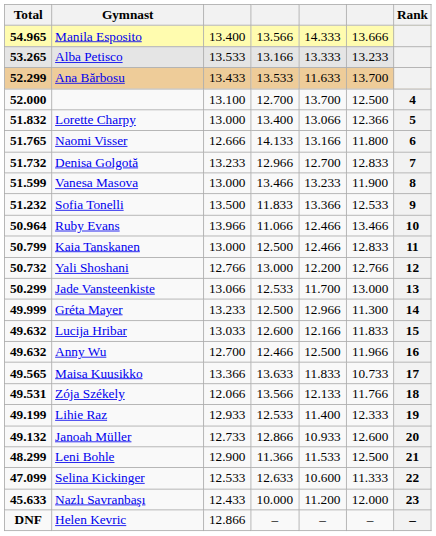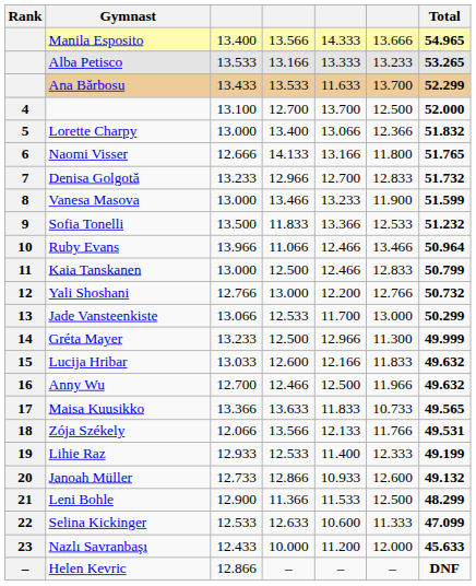 <table class="wikitable sortable" style="text-align:center; font-size:100%">
 <tr>
-<th scope="col" style="width:50px;">Total</th>
+<th scope="col" style="width:15px;">Rank</th>
 <th scope="col" style="width:175px;">Gymnast</th>
 <th scope="col" style="width:50px;"></th>
 <th scope="col" style="width:50px;"></th>
 <th scope="col" style="width:50px;"></th>
 <th scope="col" style="width:50px;"></th>
-<th scope="col" style="width:15px;">Rank</th>
+<th scope="col" style="width:50px;">Total</th>
 </tr>
 <tr style="background:#fffcaf;">
-<td><strong>54.965</strong></td>
+<th scope="row" style="text-align:center;"></th>
 <td style="text-align:left;"> <a href='#'>Manila Esposito</a></td>
 <td>13.400</td>
 <td>13.566</td>
 <td>14.333</td>
 <td>13.666</td>
-<th scope="row" style="text-align:center;"></th>
+<td><strong>54.965</strong></td>
 </tr>
 <tr style="background:#e5e5e5;">
-<td><strong>53.265</strong></td>
+<th scope="row" style="text-align:center;"></th>
 <td style="text-align:left;"> <a href='#'>Alba Petisco</a></td>
 <td>13.533</td>
 <td>13.166</td>
 <td>13.333</td>
 <td>13.233</td>
-<th scope="row" style="text-align:center;"></th>
+<td><strong>53.265</strong></td>
 </tr>
 <tr style="background:#ec9;">
-<td><strong>52.299</strong></td>
+<th scope="row" style="text-align:center;"></th>
 <td style="text-align:left;"> <a href='#'>Ana Bărbosu</a></td>
 <td>13.433</td>
 <td>13.533</td>
 <td>11.633</td>
 <td>13.700</td>
-<th scope="row" style="text-align:center;"></th>
+<td><strong>52.299</strong></td>
 </tr>
 <tr>
-<td><strong>52.000</strong></td>
+<th>4</th>
 <td style="text-align:left;"></td>
 <td>13.100</td>
 <td>12.700</td>
 <td>13.700</td>
 <td>12.500</td>
-<th>4</th>
+<td><strong>52.000</strong></td>
 </tr>
 <tr>
-<td><strong>51.832</strong></td>
+<th>5</th>
 <td style="text-align:left;"> <a href='#'>Lorette Charpy</a></td>
 <td>13.000</td>
 <td>13.400</td>
 <td>13.066</td>
 <td>12.366</td>
-<th>5</th>
+<td><strong>51.832</strong></td>
 </tr>
 <tr>
-<td><strong>51.765</strong></td>
+<th>6</th>
 <td style="text-align:left;"> <a href='#'>Naomi Visser</a></td>
 <td>12.666</td>
 <td>14.133</td>
 <td>13.166</td>
 <td>11.800</td>
-<th>6</th>
+<td><strong>51.765</strong></td>
 </tr>
 <tr>
-<td><strong>51.732</strong></td>
+<th>7</th>
 <td style="text-align:left;"> <a href='#'>Denisa Golgotă</a></td>
 <td>13.233</td>
 <td>12.966</td>
 <td>12.700</td>
 <td>12.833</td>
-<th>7</th>
+<td><strong>51.732</strong></td>
 </tr>
 <tr>
-<td><strong>51.599</strong></td>
+<th>8</th>
 <td style="text-align:left;"> <a href='#'>Vanesa Masova</a></td>
 <td>13.000</td>
 <td>13.466</td>
 <td>13.233</td>
 <td>11.900</td>
-<th>8</th>
+<td><strong>51.599</strong></td>
 </tr>
 <tr>
-<td><strong>51.232</strong></td>
+<th>9</th>
 <td style="text-align:left;"> <a href='#'>Sofia Tonelli</a></td>
 <td>13.500</td>
 <td>11.833</td>
 <td>13.366</td>
 <td>12.533</td>
-<th>9</th>
+<td><strong>51.232</strong></td>
 </tr>
 <tr>
-<td><strong>50.964</strong></td>
+<th>10</th>
 <td style="text-align:left;"> <a href='#'>Ruby Evans</a></td>
 <td>13.966</td>
 <td>11.066</td>
 <td>12.466</td>
 <td>13.466</td>
-<th>10</th>
+<td><strong>50.964</strong></td>
 </tr>
 <tr>
-<td><strong>50.799</strong></td>
+<th>11</th>
 <td style="text-align:left;"> <a href='#'>Kaia Tanskanen</a></td>
 <td>13.000</td>
 <td>12.500</td>
 <td>12.466</td>
 <td>12.833</td>
-<th>11</th>
+<td><strong>50.799</strong></td>
 </tr>
 <tr>
-<td><strong>50.732</strong></td>
+<th>12</th>
 <td style="text-align:left;"> <a href='#'>Yali Shoshani</a></td>
 <td>12.766</td>
 <td>13.000</td>
 <td>12.200</td>
 <td>12.766</td>
-<th>12</th>
+<td><strong>50.732</strong></td>
 </tr>
 <tr>
-<td><strong>50.299</strong></td>
+<th>13</th>
 <td style="text-align:left;"> <a href='#'>Jade Vansteenkiste</a></td>
 <td>13.066</td>
 <td>12.533</td>
 <td>11.700</td>
 <td>13.000</td>
-<th>13</th>
+<td><strong>50.299</strong></td>
 </tr>
 <tr>
-<td><strong>49.999</strong></td>
+<th>14</th>
 <td style="text-align:left;"> <a href='#'>Gréta Mayer</a></td>
 <td>13.233</td>
 <td>12.500</td>
 <td>12.966</td>
 <td>11.300</td>
-<th>14</th>
+<td><strong>49.999</strong></td>
 </tr>
 <tr>
-<td><strong>49.632</strong></td>
+<th>15</th>
 <td style="text-align:left;"> <a href='#'>Lucija Hribar</a></td>
 <td>13.033</td>
 <td>12.600</td>
 <td>12.166</td>
 <td>11.833</td>
-<th>15</th>
+<td><strong>49.632</strong></td>
 </tr>
 <tr>
-<td><strong>49.632</strong></td>
+<th>16</th>
 <td style="text-align:left;"> <a href='#'>Anny Wu</a></td>
 <td>12.700</td>
 <td>12.466</td>
 <td>12.500</td>
 <td>11.966</td>
-<th>16</th>
+<td><strong>49.632</strong></td>
 </tr>
 <tr>
-<td><strong>49.565</strong></td>
+<th>17</th>
 <td style="text-align:left;"> <a href='#'>Maisa Kuusikko</a></td>
 <td>13.366</td>
 <td>13.633</td>
 <td>11.833</td>
 <td>10.733</td>
-<th>17</th>
+<td><strong>49.565</strong></td>
 </tr>
 <tr>
-<td><strong>49.531</strong></td>
+<th>18</th>
 <td style="text-align:left;"> <a href='#'>Zója Székely</a></td>
 <td>12.066</td>
 <td>13.566</td>
 <td>12.133</td>
 <td>11.766</td>
-<th>18</th>
+<td><strong>49.531</strong></td>
 </tr>
 <tr>
-<td><strong>49.199</strong></td>
+<th>19</th>
 <td style="text-align:left;"> <a href='#'>Lihie Raz</a></td>
 <td>12.933</td>
 <td>12.533</td>
 <td>11.400</td>
 <td>12.333</td>
-<th>19</th>
+<td><strong>49.199</strong></td>
 </tr>
 <tr>
-<td><strong>49.132</strong></td>
+<th>20</th>
 <td style="text-align:left;"> <a href='#'>Janoah Müller</a></td>
 <td>12.733</td>
 <td>12.866</td>
 <td>10.933</td>
 <td>12.600</td>
-<th>20</th>
+<td><strong>49.132</strong></td>
 </tr>
 <tr>
-<td><strong>48.299</strong></td>
+<th>21</th>
 <td style="text-align:left;"> <a href='#'>Leni Bohle</a></td>
 <td>12.900</td>
 <td>11.366</td>
 <td>11.533</td>
 <td>12.500</td>
-<th>21</th>
+<td><strong>48.299</strong></td>
 </tr>
 <tr>
-<td><strong>47.099</strong></td>
+<th>22</th>
 <td style="text-align:left;"> <a href='#'>Selina Kickinger</a></td>
 <td>12.533</td>
 <td>12.633</td>
 <td>10.600</td>
 <td>11.333</td>
-<th>22</th>
+<td><strong>47.099</strong></td>
 </tr>
 <tr>
-<td><strong>45.633</strong></td>
+<th>23</th>
 <td style="text-align:left;"> <a href='#'>Nazlı Savranbaşı</a></td>
 <td>12.433</td>
 <td>10.000</td>
 <td>11.200</td>
 <td>12.000</td>
-<th>23</th>
+<td><strong>45.633</strong></td>
 </tr>
 <tr>
-<td><strong>DNF</strong></td>
+<th>–</th>
 <td style="text-align:left;"> <a href='#'>Helen Kevric</a></td>
 <td>12.866</td>
 <td>–</td>
 <td>–</td>
 <td>–</td>
-<th>–</th>
+<td><strong>DNF</strong></td>
 </tr>
 </table>
